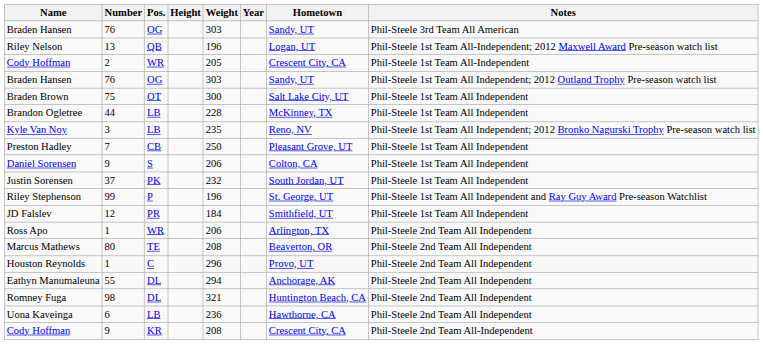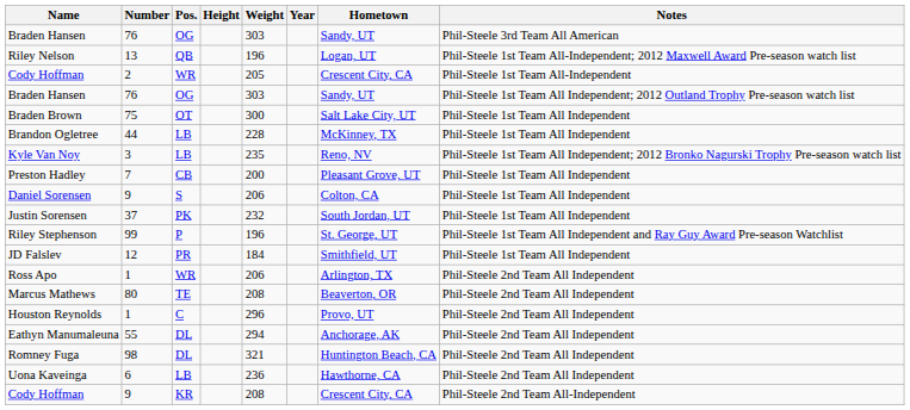 <table class="wikitable sortable" border="1">
 <tr>
 <th>Name</th>
 <th>Number</th>
 <th>Pos.</th>
 <th>Height</th>
 <th>Weight</th>
 <th>Year</th>
 <th>Hometown</th>
 <th class="unsortable">Notes</th>
 </tr>
 <tr>
 <td>Braden Hansen</td>
 <td>76</td>
 <td><a href='#'>OG</a></td>
 <td></td>
 <td>303</td>
 <td></td>
 <td><a href='#'>Sandy, UT</a></td>
 <td>Phil-Steele 3rd Team All American</td>
 </tr>
 <tr>
 <td>Riley Nelson</td>
 <td>13</td>
 <td><a href='#'>QB</a></td>
 <td></td>
 <td>196</td>
 <td></td>
 <td><a href='#'>Logan, UT</a></td>
 <td>Phil-Steele 1st Team All-Independent; 2012 <a href='#'>Maxwell Award</a> Pre-season watch list </td>
 </tr>
 <tr>
 <td><a href='#'>Cody Hoffman</a></td>
 <td>2</td>
 <td><a href='#'>WR</a></td>
 <td></td>
 <td>205</td>
 <td></td>
 <td><a href='#'>Crescent City, CA</a></td>
 <td>Phil-Steele 1st Team All-Independent</td>
 </tr>
 <tr>
 <td>Braden Hansen</td>
 <td>76</td>
 <td><a href='#'>OG</a></td>
 <td></td>
 <td>303</td>
 <td></td>
 <td><a href='#'>Sandy, UT</a></td>
 <td>Phil-Steele 1st Team All Independent; 2012 <a href='#'>Outland Trophy</a> Pre-season watch list</td>
 </tr>
 <tr>
 <td>Braden Brown</td>
 <td>75</td>
 <td><a href='#'>OT</a></td>
 <td></td>
 <td>300</td>
 <td></td>
 <td><a href='#'>Salt Lake City, UT</a></td>
 <td>Phil-Steele 1st Team All Independent</td>
 </tr>
 <tr>
 <td>Brandon Ogletree</td>
 <td>44</td>
 <td><a href='#'>LB</a></td>
 <td></td>
 <td>228</td>
 <td></td>
 <td><a href='#'>McKinney, TX</a></td>
 <td>Phil-Steele 1st Team All Independent</td>
 </tr>
 <tr>
 <td><a href='#'>Kyle Van Noy</a></td>
 <td>3</td>
 <td><a href='#'>LB</a></td>
 <td></td>
 <td>235</td>
 <td></td>
 <td><a href='#'>Reno, NV</a></td>
 <td>Phil-Steele 1st Team All Independent; 2012 <a href='#'>Bronko Nagurski Trophy</a> Pre-season watch list</td>
 </tr>
 <tr>
 <td>Preston Hadley</td>
 <td>7</td>
 <td><a href='#'>CB</a></td>
 <td></td>
-<td>250</td>
+<td>200</td>
 <td></td>
 <td><a href='#'>Pleasant Grove, UT</a></td>
 <td>Phil-Steele 1st Team All Independent</td>
 </tr>
 <tr>
 <td><a href='#'>Daniel Sorensen</a></td>
 <td>9</td>
 <td><a href='#'>S</a></td>
 <td></td>
 <td>206</td>
 <td></td>
 <td><a href='#'>Colton, CA</a></td>
 <td>Phil-Steele 1st Team All Independent</td>
 </tr>
 <tr>
 <td>Justin Sorensen</td>
 <td>37</td>
 <td><a href='#'>PK</a></td>
 <td></td>
 <td>232</td>
 <td></td>
 <td><a href='#'>South Jordan, UT</a></td>
 <td>Phil-Steele 1st Team All Independent</td>
 </tr>
 <tr>
 <td>Riley Stephenson</td>
 <td>99</td>
 <td><a href='#'>P</a></td>
 <td></td>
 <td>196</td>
 <td></td>
 <td><a href='#'>St. George, UT</a></td>
 <td>Phil-Steele 1st Team All Independent and <a href='#'>Ray Guy Award</a> Pre-season Watchlist</td>
 </tr>
 <tr>
 <td>JD Falslev</td>
 <td>12</td>
 <td><a href='#'>PR</a></td>
 <td></td>
 <td>184</td>
 <td></td>
 <td><a href='#'>Smithfield, UT</a></td>
 <td>Phil-Steele 1st Team All Independent</td>
 </tr>
 <tr>
 <td>Ross Apo</td>
 <td>1</td>
 <td><a href='#'>WR</a></td>
 <td></td>
 <td>206</td>
 <td></td>
 <td><a href='#'>Arlington, TX</a></td>
 <td>Phil-Steele 2nd Team All Independent</td>
 </tr>
 <tr>
 <td>Marcus Mathews</td>
 <td>80</td>
 <td><a href='#'>TE</a></td>
 <td></td>
 <td>208</td>
 <td></td>
 <td><a href='#'>Beaverton, OR</a></td>
 <td>Phil-Steele 2nd Team All Independent</td>
 </tr>
 <tr>
 <td>Houston Reynolds</td>
 <td>1</td>
 <td><a href='#'>C</a></td>
 <td></td>
 <td>296</td>
 <td></td>
 <td><a href='#'>Provo, UT</a></td>
 <td>Phil-Steele 2nd Team All Independent</td>
 </tr>
 <tr>
 <td>Eathyn Manumaleuna</td>
 <td>55</td>
 <td><a href='#'>DL</a></td>
 <td></td>
 <td>294</td>
 <td></td>
 <td><a href='#'>Anchorage, AK</a></td>
 <td>Phil-Steele 2nd Team All Independent</td>
 </tr>
 <tr>
 <td>Romney Fuga</td>
 <td>98</td>
 <td><a href='#'>DL</a></td>
 <td></td>
 <td>321</td>
 <td></td>
 <td><a href='#'>Huntington Beach, CA</a></td>
 <td>Phil-Steele 2nd Team All Independent</td>
 </tr>
 <tr>
 <td>Uona Kaveinga</td>
 <td>6</td>
 <td><a href='#'>LB</a></td>
 <td></td>
 <td>236</td>
 <td></td>
 <td><a href='#'>Hawthorne, CA</a></td>
 <td>Phil-Steele 2nd Team All Independent</td>
 </tr>
 <tr>
 <td><a href='#'>Cody Hoffman</a></td>
 <td>9</td>
 <td><a href='#'>KR</a></td>
 <td></td>
 <td>208</td>
 <td></td>
 <td><a href='#'>Crescent City, CA</a></td>
 <td>Phil-Steele 2nd Team All-Independent</td>
 </tr>
 </table>
